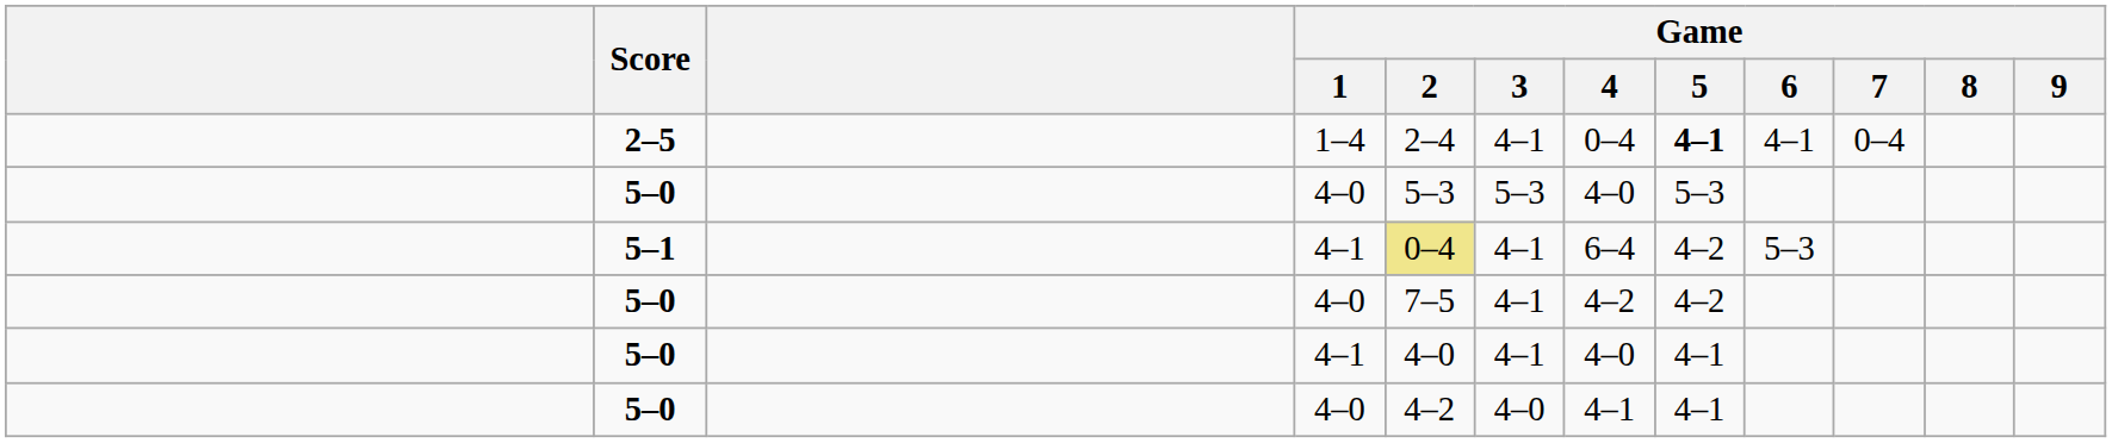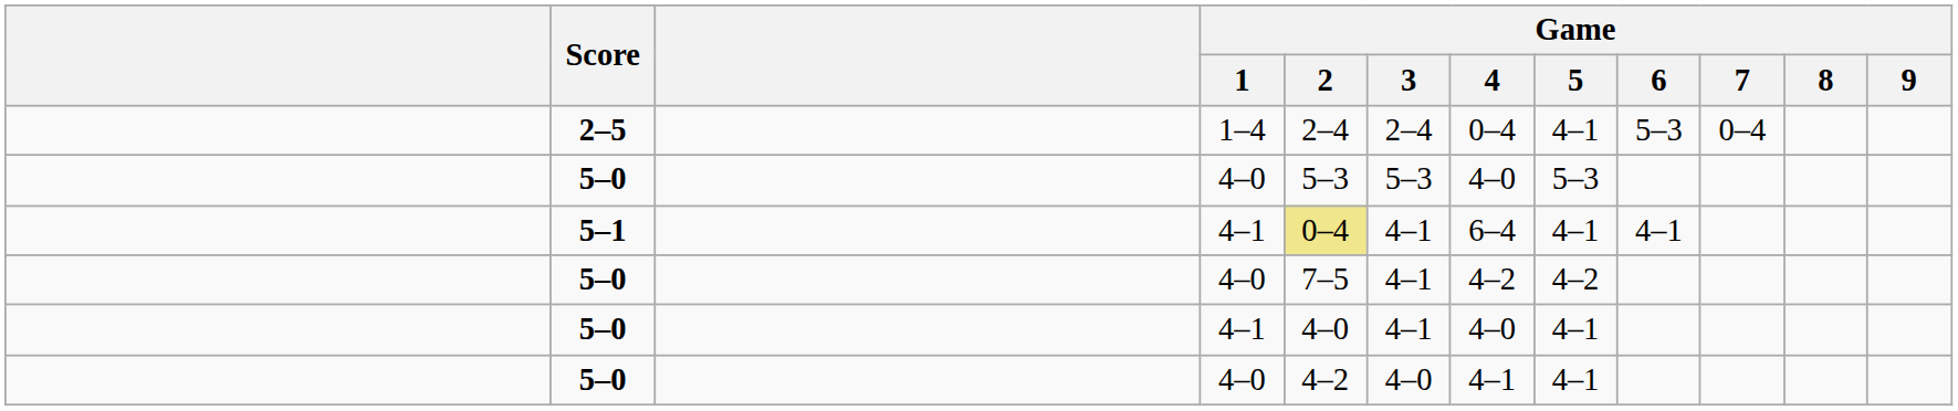 <table class="wikitable" style="text-align: center;">
 <tr>
 <th rowspan=2 align="right" width="270"></th>
 <th rowspan=2 width="45">Score</th>
 <th rowspan=2 align="left" width="270"></th>
 <th colspan=9>Game</th>
 </tr>
 <tr>
 <th width="35">1</th>
 <th width="35">2</th>
 <th width="35">3</th>
 <th width="35">4</th>
 <th width="35">5</th>
 <th width="35">6</th>
 <th width="35">7</th>
 <th width="35">8</th>
 <th width="35">9</th>
 </tr>
 <tr>
 <td align=left><br></td>
 <td align=center><strong>2–5</strong></td>
 <td align=left><strong><br></strong></td>
 <td>1–4</td>
 <td>2–4</td>
+<td>2–4</td>
+<td>0–4</td>
 <td>4–1</td>
-<td>0–4</td>
-<td><strong>4–1</strong></td>
-<td>4–1</td>
+<td>5–3</td>
 <td>0–4</td>
 <td></td>
 <td></td>
 </tr>
 <tr>
 <td align=left><strong><br></strong></td>
 <td align=center><strong>5–0</strong></td>
 <td align=left><br></td>
 <td>4–0</td>
 <td>5–3</td>
 <td>5–3</td>
 <td>4–0</td>
 <td>5–3</td>
 <td></td>
 <td></td>
 <td></td>
 <td></td>
 </tr>
 <tr>
 <td align=left><strong><br></strong></td>
 <td align=center><strong>5–1</strong></td>
 <td align=left><br></td>
 <td>4–1</td>
 <td style="background: khaki;">0–4</td>
 <td>4–1</td>
 <td>6–4</td>
-<td>4–2</td>
-<td>5–3</td>
+<td>4–1</td>
+<td>4–1</td>
 <td></td>
 <td></td>
 <td></td>
 </tr>
 <tr>
 <td align=left><strong><br></strong></td>
 <td align=center><strong>5–0</strong></td>
 <td align=left><br></td>
 <td>4–0</td>
 <td>7–5</td>
 <td>4–1</td>
 <td>4–2</td>
 <td>4–2</td>
 <td></td>
 <td></td>
 <td></td>
 <td></td>
 </tr>
 <tr>
 <td align=left><strong><br></strong></td>
 <td align=center><strong>5–0</strong></td>
 <td align=left><br></td>
 <td>4–1</td>
 <td>4–0</td>
 <td>4–1</td>
 <td>4–0</td>
 <td>4–1</td>
 <td></td>
 <td></td>
 <td></td>
 <td></td>
 </tr>
 <tr>
 <td align=left><strong><br></strong></td>
 <td align=center><strong>5–0</strong></td>
 <td align=left><br></td>
 <td>4–0</td>
 <td>4–2</td>
 <td>4–0</td>
 <td>4–1</td>
 <td>4–1</td>
 <td></td>
 <td></td>
 <td></td>
 <td></td>
 </tr>
 </table>
